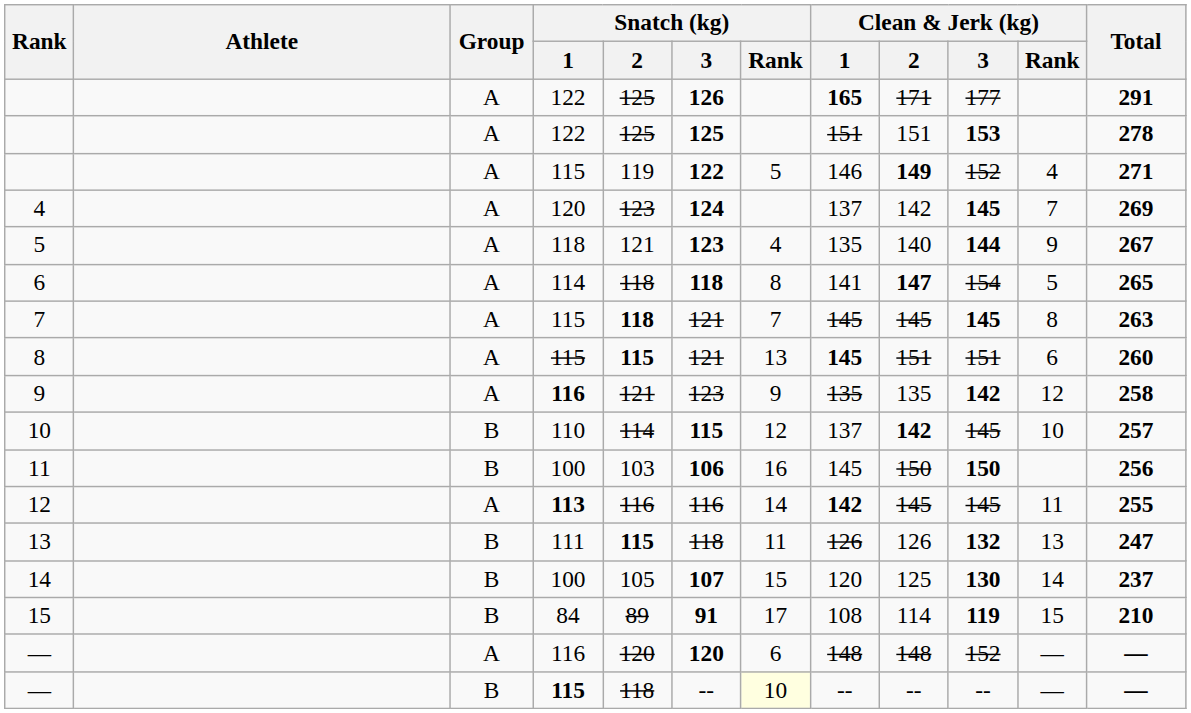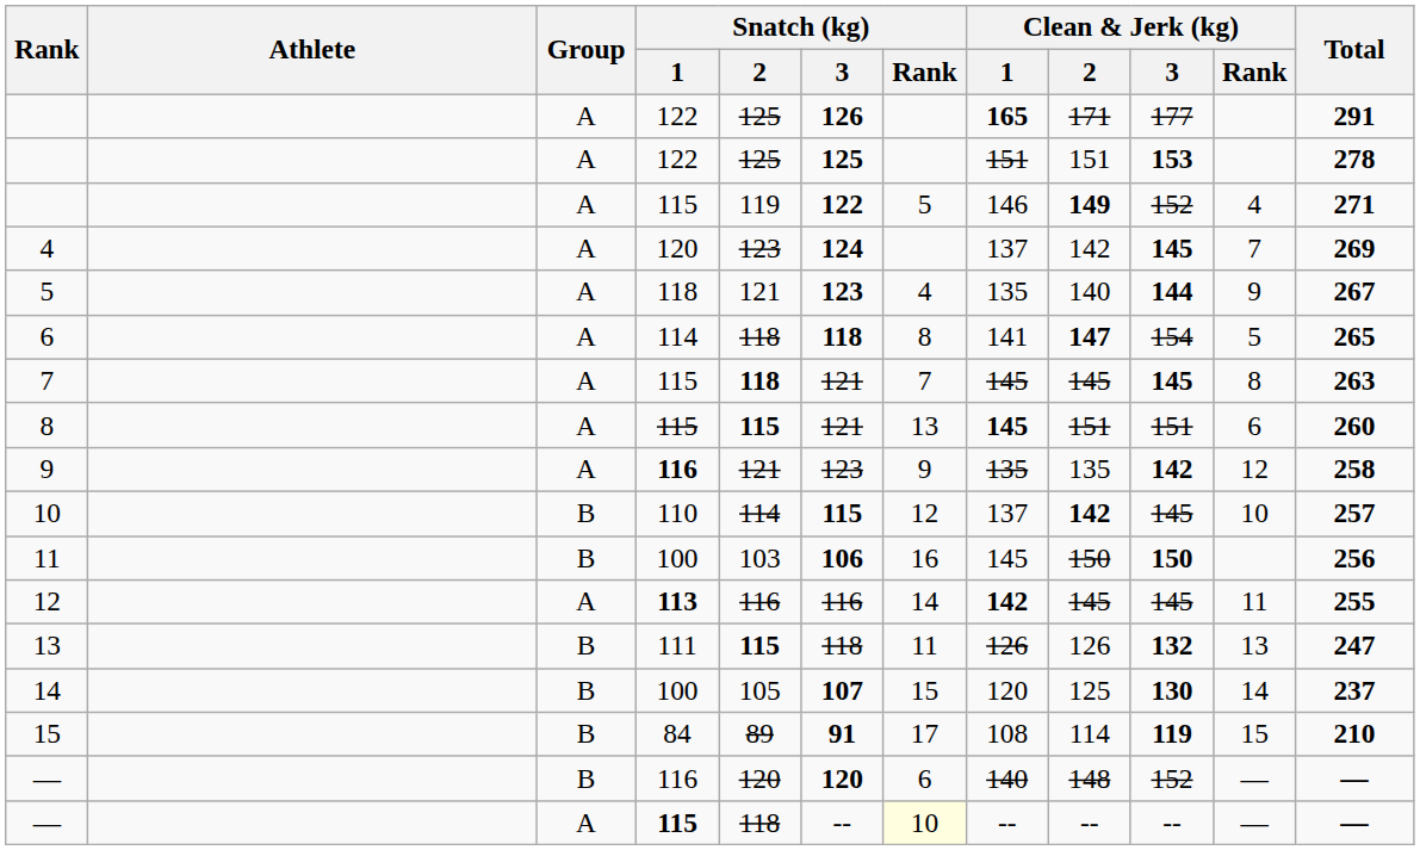 <table class = "wikitable" style="text-align:center;">
 <tr>
 <th rowspan=2 width=40>Rank</th>
 <th rowspan=2 width=250>Athlete</th>
 <th rowspan=2 width=50>Group</th>
 <th colspan=4>Snatch (kg)</th>
 <th colspan=4>Clean & Jerk (kg)</th>
 <th rowspan=2 width=60>Total</th>
 </tr>
 <tr>
 <th width=40>1</th>
 <th width=40>2</th>
 <th width=40>3</th>
 <th width=40>Rank</th>
 <th width=40>1</th>
 <th width=40>2</th>
 <th width=40>3</th>
 <th width=40>Rank</th>
 </tr>
 <tr>
 <td></td>
 <td align=left></td>
 <td>A</td>
 <td>122</td>
 <td><s>125</s></td>
 <td><strong>126</strong></td>
 <td></td>
 <td><strong>165</strong></td>
 <td><s>171</s></td>
 <td><s>177</s></td>
 <td></td>
 <td><strong>291</strong></td>
 </tr>
 <tr>
 <td></td>
 <td align=left></td>
 <td>A</td>
 <td>122</td>
 <td><s>125</s></td>
 <td><strong>125</strong></td>
 <td></td>
 <td><s>151</s></td>
 <td>151</td>
 <td><strong>153</strong></td>
 <td></td>
 <td><strong>278</strong></td>
 </tr>
 <tr>
 <td></td>
 <td align=left></td>
 <td>A</td>
 <td>115</td>
 <td>119</td>
 <td><strong>122</strong></td>
 <td>5</td>
 <td>146</td>
 <td><strong>149</strong></td>
 <td><s>152</s></td>
 <td>4</td>
 <td><strong>271</strong></td>
 </tr>
 <tr>
 <td>4</td>
 <td align=left></td>
 <td>A</td>
 <td>120</td>
 <td><s>123</s></td>
 <td><strong>124</strong></td>
 <td></td>
 <td>137</td>
 <td>142</td>
 <td><strong>145</strong></td>
 <td>7</td>
 <td><strong>269</strong></td>
 </tr>
 <tr>
 <td>5</td>
 <td align=left></td>
 <td>A</td>
 <td>118</td>
 <td>121</td>
 <td><strong>123</strong></td>
 <td>4</td>
 <td>135</td>
 <td>140</td>
 <td><strong>144</strong></td>
 <td>9</td>
 <td><strong>267</strong></td>
 </tr>
 <tr>
 <td>6</td>
 <td align=left></td>
 <td>A</td>
 <td>114</td>
 <td><s>118</s></td>
 <td><strong>118</strong></td>
 <td>8</td>
 <td>141</td>
 <td><strong>147</strong></td>
 <td><s>154</s></td>
 <td>5</td>
 <td><strong>265</strong></td>
 </tr>
 <tr>
 <td>7</td>
 <td align=left></td>
 <td>A</td>
 <td>115</td>
 <td><strong>118</strong></td>
 <td><s>121</s></td>
 <td>7</td>
 <td><s>145</s></td>
 <td><s>145</s></td>
 <td><strong>145</strong></td>
 <td>8</td>
 <td><strong>263</strong></td>
 </tr>
 <tr>
 <td>8</td>
 <td align=left></td>
 <td>A</td>
 <td><s>115</s></td>
 <td><strong>115</strong></td>
 <td><s>121</s></td>
 <td>13</td>
 <td><strong>145</strong></td>
 <td><s>151</s></td>
 <td><s>151</s></td>
 <td>6</td>
 <td><strong>260</strong></td>
 </tr>
 <tr>
 <td>9</td>
 <td align=left></td>
 <td>A</td>
 <td><strong>116</strong></td>
 <td><s>121</s></td>
 <td><s>123</s></td>
 <td>9</td>
 <td><s>135</s></td>
 <td>135</td>
 <td><strong>142</strong></td>
 <td>12</td>
 <td><strong>258</strong></td>
 </tr>
 <tr>
 <td>10</td>
 <td align=left></td>
 <td>B</td>
 <td>110</td>
 <td><s>114</s></td>
 <td><strong>115</strong></td>
 <td>12</td>
 <td>137</td>
 <td><strong>142</strong></td>
 <td><s>145</s></td>
 <td>10</td>
 <td><strong>257</strong></td>
 </tr>
 <tr>
 <td>11</td>
 <td align=left></td>
 <td>B</td>
 <td>100</td>
 <td>103</td>
 <td><strong>106</strong></td>
 <td>16</td>
 <td>145</td>
 <td><s>150</s></td>
 <td><strong>150</strong></td>
 <td></td>
 <td><strong>256</strong></td>
 </tr>
 <tr>
 <td>12</td>
 <td align=left></td>
 <td>A</td>
 <td><strong>113</strong></td>
 <td><s>116</s></td>
 <td><s>116</s></td>
 <td>14</td>
 <td><strong>142</strong></td>
 <td><s>145</s></td>
 <td><s>145</s></td>
 <td>11</td>
 <td><strong>255</strong></td>
 </tr>
 <tr>
 <td>13</td>
 <td align=left></td>
 <td>B</td>
 <td>111</td>
 <td><strong>115</strong></td>
 <td><s>118</s></td>
 <td>11</td>
 <td><s>126</s></td>
 <td>126</td>
 <td><strong>132</strong></td>
 <td>13</td>
 <td><strong>247</strong></td>
 </tr>
 <tr>
 <td>14</td>
 <td align=left></td>
 <td>B</td>
 <td>100</td>
 <td>105</td>
 <td><strong>107</strong></td>
 <td>15</td>
 <td>120</td>
 <td>125</td>
 <td><strong>130</strong></td>
 <td>14</td>
 <td><strong>237</strong></td>
 </tr>
 <tr>
 <td>15</td>
 <td align=left></td>
 <td>B</td>
 <td>84</td>
 <td><s>89</s></td>
 <td><strong>91</strong></td>
 <td>17</td>
 <td>108</td>
 <td>114</td>
 <td><strong>119</strong></td>
 <td>15</td>
 <td><strong>210</strong></td>
 </tr>
 <tr>
 <td>—</td>
 <td align=left></td>
-<td>A</td>
+<td>B</td>
 <td>116</td>
 <td><s>120</s></td>
 <td><strong>120</strong></td>
 <td>6</td>
-<td><s>148</s></td>
+<td><s>140</s></td>
 <td><s>148</s></td>
 <td><s>152</s></td>
 <td>—</td>
 <td><strong>—</strong></td>
 </tr>
 <tr>
 <td>—</td>
 <td align=left></td>
-<td>B</td>
+<td>A</td>
 <td><strong>115</strong></td>
 <td><s>118</s></td>
 <td>--</td>
 <td style="background: lightyellow;">10</td>
 <td>--</td>
 <td>--</td>
 <td>--</td>
 <td>—</td>
 <td><strong>—</strong></td>
 </tr>
 </table>
